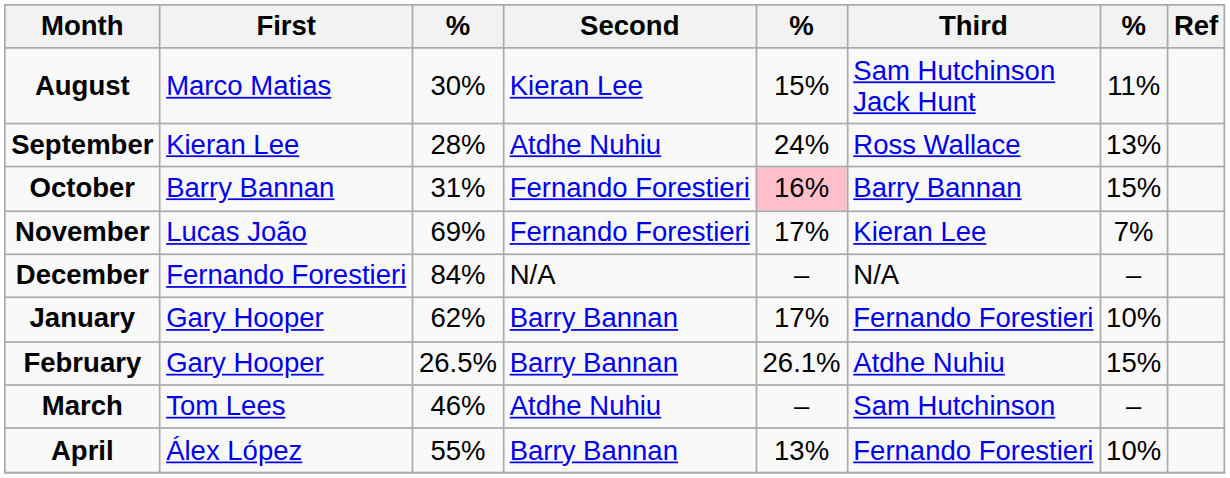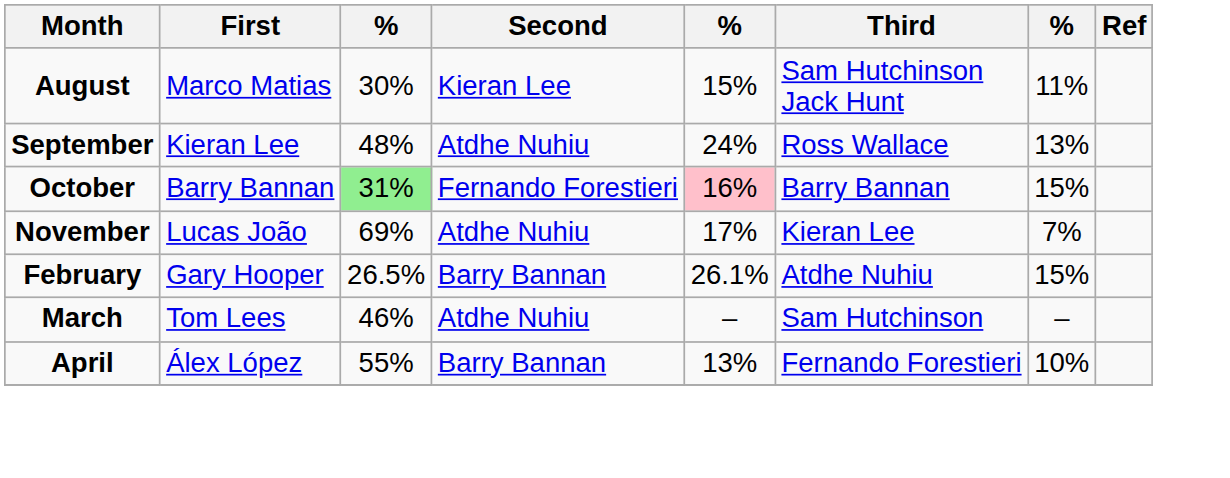 <table class="wikitable">
 <tr>
 <th align="center">Month</th>
 <th align="center">First</th>
 <th align="center">%</th>
 <th align="center">Second</th>
 <th align="center">%</th>
 <th align="center">Third</th>
 <th align="center">%</th>
 <th align="center">Ref</th>
 </tr>
 <tr>
 <td align="center"><strong>August</strong></td>
 <td> <a href='#'>Marco Matias</a></td>
 <td align="center">30%</td>
 <td> <a href='#'>Kieran Lee</a></td>
 <td align="center">15%</td>
 <td> <a href='#'>Sam Hutchinson</a><br> <a href='#'>Jack Hunt</a></td>
 <td align="center">11%</td>
 <td></td>
 </tr>
 <tr>
 <td align="center"><strong>September</strong></td>
 <td> <a href='#'>Kieran Lee</a></td>
-<td align="center">28%</td>
+<td align="center">48%</td>
 <td> <a href='#'>Atdhe Nuhiu</a></td>
 <td align="center">24%</td>
 <td> <a href='#'>Ross Wallace</a></td>
 <td align="center">13%</td>
 <td></td>
 </tr>
 <tr>
 <td align="center"><strong>October</strong></td>
 <td> <a href='#'>Barry Bannan</a></td>
-<td align="center">31%</td>
+<td align="center" style="background: lightgreen;">31%</td>
 <td> <a href='#'>Fernando Forestieri</a></td>
 <td align="center" style="background: pink;">16%</td>
 <td> <a href='#'>Barry Bannan</a></td>
 <td align="center">15%</td>
 <td></td>
 </tr>
 <tr>
 <td align="center"><strong>November</strong></td>
 <td> <a href='#'>Lucas João</a></td>
 <td align="center">69%</td>
-<td> <a href='#'>Fernando Forestieri</a></td>
+<td> <a href='#'>Atdhe Nuhiu</a></td>
 <td align="center">17%</td>
 <td> <a href='#'>Kieran Lee</a></td>
 <td align="center">7%</td>
-<td></td>
-</tr>
-<tr>
-<td align="center"><strong>December</strong></td>
-<td> <a href='#'>Fernando Forestieri</a></td>
-<td align="center">84%</td>
-<td>N/A</td>
-<td align="center">–</td>
-<td>N/A</td>
-<td align="center">–</td>
-<td></td>
-</tr>
-<tr>
-<td align="center"><strong>January</strong></td>
-<td> <a href='#'>Gary Hooper</a></td>
-<td align="center">62%</td>
-<td> <a href='#'>Barry Bannan</a></td>
-<td align="center">17%</td>
-<td> <a href='#'>Fernando Forestieri</a></td>
-<td align="center">10%</td>
 <td></td>
 </tr>
 <tr>
 <td align="center"><strong>February</strong></td>
 <td> <a href='#'>Gary Hooper</a></td>
 <td align="center">26.5%</td>
 <td> <a href='#'>Barry Bannan</a></td>
 <td align="center">26.1%</td>
 <td> <a href='#'>Atdhe Nuhiu</a></td>
 <td align="center">15%</td>
 <td></td>
 </tr>
 <tr>
 <td align="center"><strong>March</strong></td>
 <td> <a href='#'>Tom Lees</a></td>
 <td align="center">46%</td>
 <td> <a href='#'>Atdhe Nuhiu</a></td>
 <td align="center">–</td>
 <td> <a href='#'>Sam Hutchinson</a></td>
 <td align="center">–</td>
 <td></td>
 </tr>
 <tr>
 <td align="center"><strong>April</strong></td>
 <td> <a href='#'>Álex López</a></td>
 <td align="center">55%</td>
 <td> <a href='#'>Barry Bannan</a></td>
 <td align="center">13%</td>
 <td> <a href='#'>Fernando Forestieri</a></td>
 <td align="center">10%</td>
 <td></td>
 </tr>
 <tr>
 </tr>
 </table>
